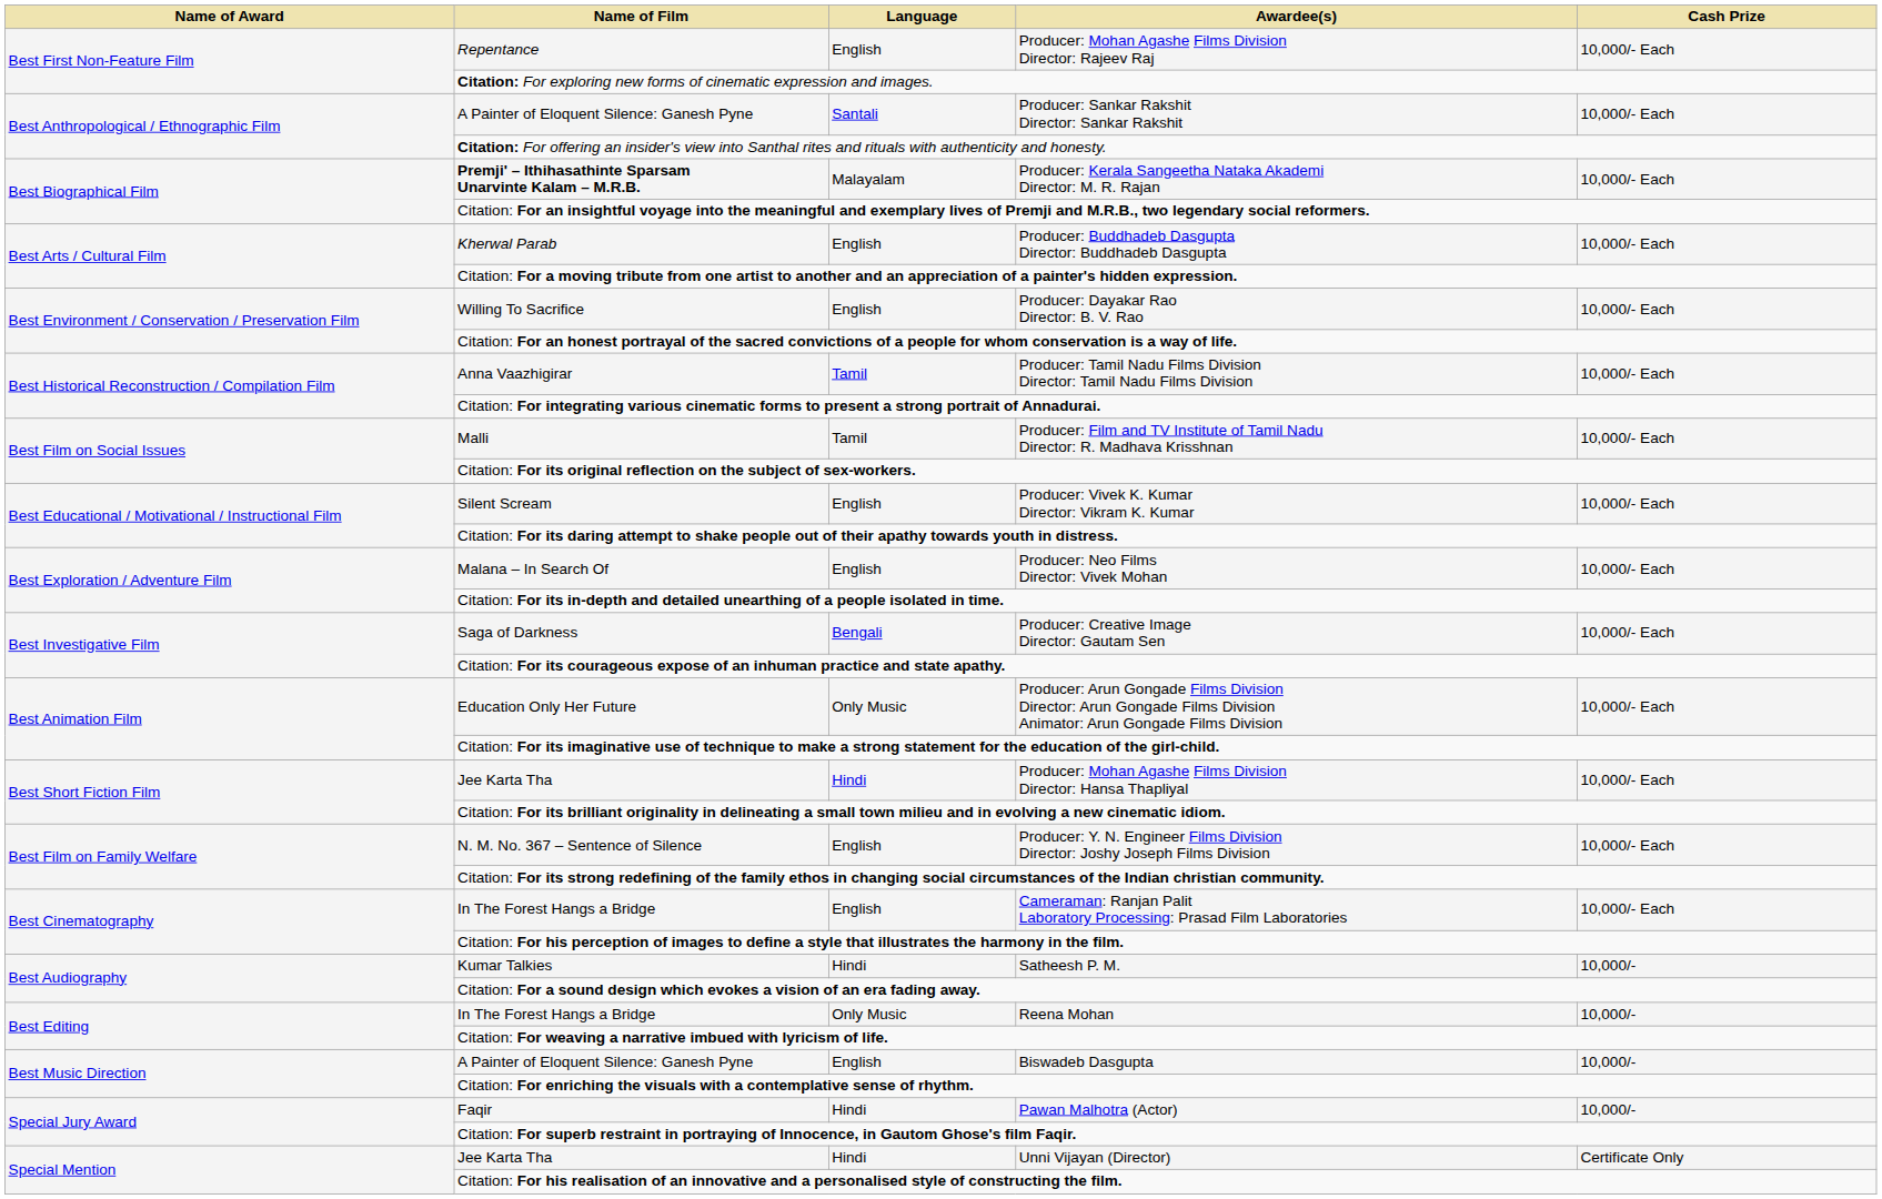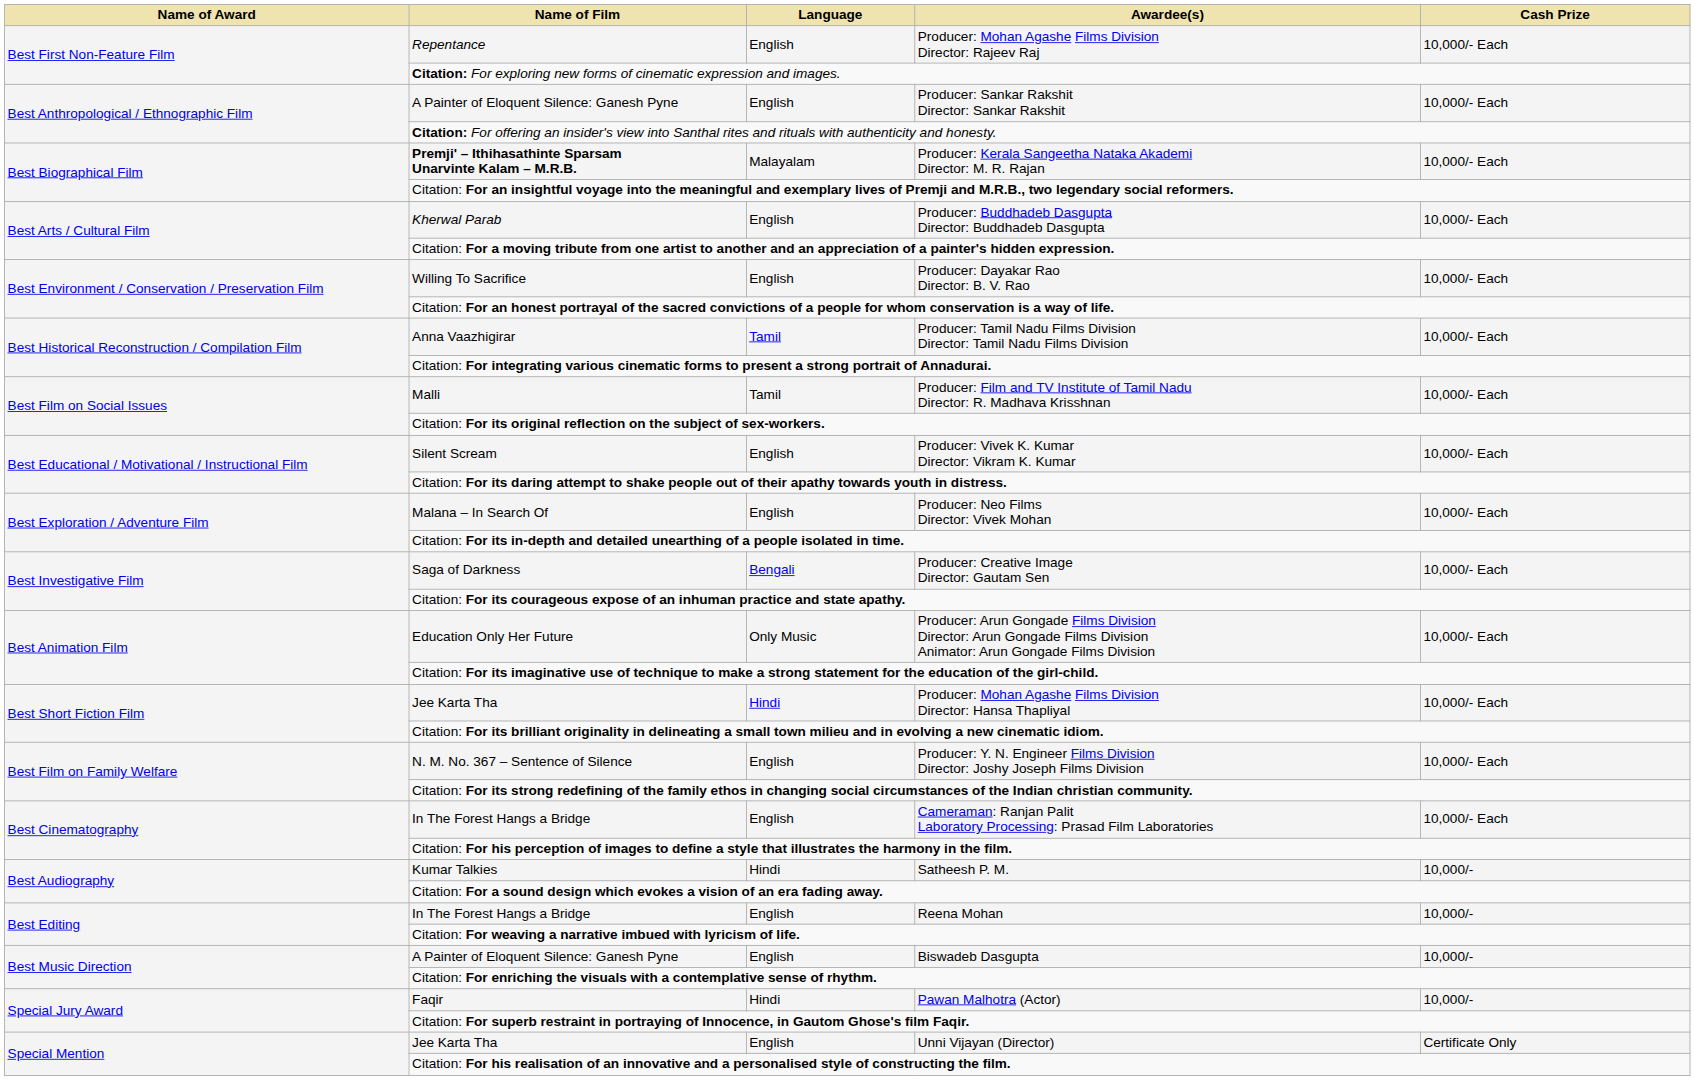 <table class="wikitable" style="width:100%;">
 <tr>
 <th style="background-color:#EFE4B0;width:24%;">Name of Award</th>
 <th style="background-color:#EFE4B0;width:20%;">Name of Film</th>
 <th style="background-color:#EFE4B0;width:10%;">Language</th>
 <th style="background-color:#EFE4B0;width:30%;">Awardee(s)</th>
 <th style="background-color:#EFE4B0;width:16%;">Cash Prize</th>
 </tr>
 <tr style="background-color:#F4F4F4">
 <td rowspan="2"><a href='#'>Best First Non-Feature Film</a></td>
 <td><em>Repentance</em></td>
 <td>English</td>
 <td>Producer: <a href='#'>Mohan Agashe</a>  <a href='#'>Films Division</a><br>Director: Rajeev Raj</td>
 <td> 10,000/- Each</td>
 </tr>
 <tr style="background-color:#F9F9F9">
 <td colspan="4"><strong>Citation:</strong> <em>For exploring new forms of cinematic expression and images.</em></td>
 </tr>
 <tr style="background-color:#F4F4F4">
 <td rowspan="2"><a href='#'>Best Anthropological / Ethnographic Film</a></td>
 <td></em>A Painter of Eloquent Silence: Ganesh Pyne<em></td>
-<td><a href='#'>Santali</a></td>
+<td>English</td>
 <td>Producer: Sankar Rakshit<br>Director: Sankar Rakshit</td>
 <td> 10,000/- Each</td>
 </tr>
 <tr style="background-color:#F9F9F9">
 <td colspan="4"><strong>Citation:</strong> <em>For offering an insider's view into Santhal rites and rituals with authenticity and honesty.</em></td>
 </tr>
 <tr style="background-color:#F4F4F4">
 <td rowspan="2"><a href='#'>Best Biographical Film</a></td>
 <td><strong>Premji' – Ithihasathinte Sparsam<em><br></em>Unarvinte Kalam – M.R.B.<em></td>
 <td>Malayalam</td>
 <td>Producer: <a href='#'>Kerala Sangeetha Nataka Akademi</a><br>Director: M. R. Rajan</td>
 <td> 10,000/- Each</td>
 </tr>
 <tr style="background-color:#F9F9F9">
 <td colspan="4"></strong>Citation:<strong> </em>For an insightful voyage into the meaningful and exemplary lives of Premji and M.R.B., two legendary social reformers.<em></td>
 </tr>
 <tr style="background-color:#F4F4F4">
 <td rowspan="2"><a href='#'>Best Arts / Cultural Film</a></td>
 <td><em>Kherwal Parab</em></td>
 <td>English</td>
 <td>Producer: <a href='#'>Buddhadeb Dasgupta</a><br>Director: Buddhadeb Dasgupta</td>
 <td> 10,000/- Each</td>
 </tr>
 <tr style="background-color:#F9F9F9">
 <td colspan="4"></strong>Citation:<strong> </em>For a moving tribute from one artist to another and an appreciation of a painter's hidden expression.<em></td>
 </tr>
 <tr style="background-color:#F4F4F4">
 <td rowspan="2"><a href='#'>Best Environment / Conservation / Preservation Film</a></td>
 <td></em>Willing To Sacrifice<em></td>
 <td>English</td>
 <td>Producer: Dayakar Rao<br>Director: B. V. Rao</td>
 <td> 10,000/- Each</td>
 </tr>
 <tr style="background-color:#F9F9F9">
 <td colspan="4"></strong>Citation:<strong> </em>For an honest portrayal of the sacred convictions of a people for whom conservation is a way of life.<em></td>
 </tr>
 <tr style="background-color:#F4F4F4">
 <td rowspan="2"><a href='#'>Best Historical Reconstruction / Compilation Film</a></td>
 <td></em>Anna Vaazhigirar<em></td>
 <td><a href='#'>Tamil</a></td>
 <td>Producer: Tamil Nadu Films Division<br>Director: Tamil Nadu Films Division</td>
 <td> 10,000/- Each</td>
 </tr>
 <tr style="background-color:#F9F9F9">
 <td colspan="4"></strong>Citation:<strong> </em>For integrating various cinematic forms to present a strong portrait of Annadurai.<em></td>
 </tr>
 <tr style="background-color:#F4F4F4">
 <td rowspan="2"><a href='#'>Best Film on Social Issues</a></td>
 <td></em>Malli<em></td>
 <td>Tamil</td>
 <td>Producer: <a href='#'>Film and TV Institute of Tamil Nadu</a><br>Director: R. Madhava Krisshnan</td>
 <td> 10,000/- Each</td>
 </tr>
 <tr style="background-color:#F9F9F9">
 <td colspan="4"></strong>Citation:<strong> </em>For its original reflection on the subject of sex-workers.<em></td>
 </tr>
 <tr style="background-color:#F4F4F4">
 <td rowspan="2"><a href='#'>Best Educational / Motivational / Instructional Film</a></td>
 <td></em>Silent Scream<em></td>
 <td>English</td>
 <td>Producer: Vivek K. Kumar<br>Director: Vikram K. Kumar</td>
 <td> 10,000/- Each</td>
 </tr>
 <tr style="background-color:#F9F9F9">
 <td colspan="4"></strong>Citation:<strong> </em>For its daring attempt to shake people out of their apathy towards youth in distress.<em></td>
 </tr>
 <tr style="background-color:#F4F4F4">
 <td rowspan="2"><a href='#'>Best Exploration / Adventure Film</a></td>
 <td></em>Malana – In Search Of<em></td>
 <td>English</td>
 <td>Producer: Neo Films<br>Director: Vivek Mohan</td>
 <td> 10,000/- Each</td>
 </tr>
 <tr style="background-color:#F9F9F9">
 <td colspan="4"></strong>Citation:<strong> </em>For its in-depth and detailed unearthing of a people isolated in time.<em></td>
 </tr>
 <tr style="background-color:#F4F4F4">
 <td rowspan="2"><a href='#'>Best Investigative Film</a></td>
 <td></em>Saga of Darkness<em></td>
 <td><a href='#'>Bengali</a></td>
 <td>Producer: Creative Image<br>Director: Gautam Sen</td>
 <td> 10,000/- Each</td>
 </tr>
 <tr style="background-color:#F9F9F9">
 <td colspan="4"></strong>Citation:<strong> </em>For its courageous expose of an inhuman practice and state apathy.<em></td>
 </tr>
 <tr style="background-color:#F4F4F4">
 <td rowspan="2"><a href='#'>Best Animation Film</a></td>
 <td></em>Education Only Her Future<em></td>
 <td>Only Music</td>
 <td>Producer: Arun Gongade  <a href='#'>Films Division</a><br>Director: Arun Gongade  Films Division<br>Animator: Arun Gongade  Films Division</td>
 <td> 10,000/- Each</td>
 </tr>
 <tr style="background-color:#F9F9F9">
 <td colspan="4"></strong>Citation:<strong> </em>For its imaginative use of technique to make a strong statement for the education of the girl-child.<em></td>
 </tr>
 <tr style="background-color:#F4F4F4">
 <td rowspan="2"><a href='#'>Best Short Fiction Film</a></td>
 <td></em>Jee Karta Tha<em></td>
 <td><a href='#'>Hindi</a></td>
 <td>Producer: <a href='#'>Mohan Agashe</a>  <a href='#'>Films Division</a><br>Director: Hansa Thapliyal</td>
 <td> 10,000/- Each</td>
 </tr>
 <tr style="background-color:#F9F9F9">
 <td colspan="4"></strong>Citation:<strong> </em>For its brilliant originality in delineating a small town milieu and in evolving a new cinematic idiom.<em></td>
 </tr>
 <tr style="background-color:#F4F4F4">
 <td rowspan="2"><a href='#'>Best Film on Family Welfare</a></td>
 <td></em>N. M. No. 367 – Sentence of Silence<em></td>
 <td>English</td>
 <td>Producer: Y. N. Engineer  <a href='#'>Films Division</a><br>Director: Joshy Joseph  Films Division</td>
 <td> 10,000/- Each</td>
 </tr>
 <tr style="background-color:#F9F9F9">
 <td colspan="4"></strong>Citation:<strong> </em>For its strong redefining of the family ethos in changing social circumstances of the Indian christian community.<em></td>
 </tr>
 <tr style="background-color:#F4F4F4">
 <td rowspan="2"><a href='#'>Best Cinematography</a></td>
 <td></em>In The Forest Hangs a Bridge<em></td>
 <td>English</td>
 <td><a href='#'>Cameraman</a>: Ranjan Palit<br><a href='#'>Laboratory Processing</a>: Prasad Film Laboratories</td>
 <td> 10,000/- Each</td>
 </tr>
 <tr style="background-color:#F9F9F9">
 <td colspan="4"></strong>Citation:<strong> </em>For his perception of images to define a style that illustrates the harmony in the film.<em></td>
 </tr>
 <tr style="background-color:#F4F4F4">
 <td rowspan="2"><a href='#'>Best Audiography</a></td>
 <td></em>Kumar Talkies<em></td>
 <td>Hindi</td>
 <td>Satheesh P. M.</td>
 <td> 10,000/-</td>
 </tr>
 <tr style="background-color:#F9F9F9">
 <td colspan="4"></strong>Citation:<strong> </em>For a sound design which evokes a vision of an era fading away.<em></td>
 </tr>
 <tr style="background-color:#F4F4F4">
 <td rowspan="2"><a href='#'>Best Editing</a></td>
 <td></em>In The Forest Hangs a Bridge<em></td>
-<td>Only Music</td>
+<td>English</td>
 <td>Reena Mohan</td>
 <td> 10,000/-</td>
 </tr>
 <tr style="background-color:#F9F9F9">
 <td colspan="4"></strong>Citation:<strong> </em>For weaving a narrative imbued with lyricism of life.<em></td>
 </tr>
 <tr style="background-color:#F4F4F4">
 <td rowspan="2"><a href='#'>Best Music Direction</a></td>
 <td></em>A Painter of Eloquent Silence: Ganesh Pyne<em></td>
 <td>English</td>
 <td>Biswadeb Dasgupta</td>
 <td> 10,000/-</td>
 </tr>
 <tr style="background-color:#F9F9F9">
 <td colspan="4"></strong>Citation:<strong> </em>For enriching the visuals with a contemplative sense of rhythm.<em></td>
 </tr>
 <tr style="background-color:#F4F4F4">
 <td rowspan="2"><a href='#'>Special Jury Award</a></td>
 <td></em>Faqir<em></td>
 <td>Hindi</td>
 <td><a href='#'>Pawan Malhotra</a> (Actor)</td>
 <td> 10,000/-</td>
 </tr>
 <tr style="background-color:#F9F9F9">
 <td colspan="4"></strong>Citation:<strong> </em>For superb restraint in portraying of Innocence, in Gautom Ghose's film Faqir.<em></td>
 </tr>
 <tr style="background-color:#F4F4F4">
 <td rowspan="4"><a href='#'>Special Mention</a></td>
 <td></em>Jee Karta Tha<em></td>
-<td>Hindi</td>
+<td>English</td>
 <td>Unni Vijayan (Director)</td>
 <td>Certificate Only</td>
 </tr>
 <tr style="background-color:#F9F9F9">
 <td colspan="4"></strong>Citation:<strong> </em>For his realisation of an innovative and a personalised style of constructing the film.<em></td>
 </tr>
 </table>
